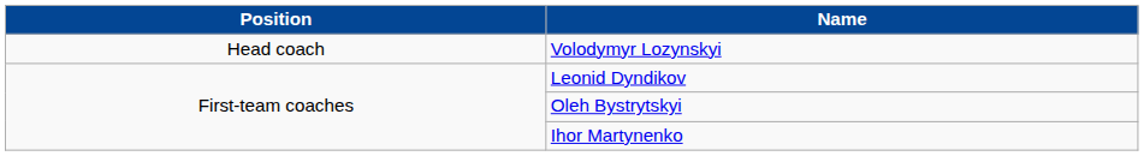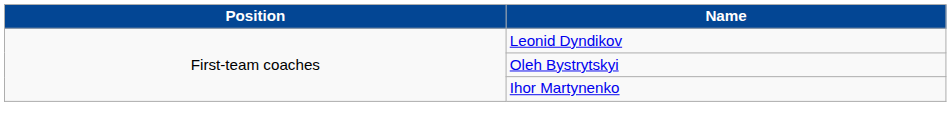 <table class="wikitable" style="text-align:center;width:50%;">
 <tr>
 <th style=background:#034694;color:#FFFFFF>Position</th>
 <th style=background:#034694;color:#FFFFFF>Name</th>
-</tr>
-<tr>
-<td>Head coach</td>
-<td align=left> <a href='#'>Volodymyr Lozynskyi</a></td>
 </tr>
 <tr>
 <td rowspan="3">First-team coaches</td>
 <td align=left> <a href='#'>Leonid Dyndikov</a></td>
 </tr>
 <tr>
 <td align=left> <a href='#'>Oleh Bystrytskyi</a></td>
 </tr>
 <tr>
 <td align=left> <a href='#'>Ihor Martynenko</a></td>
 </tr>
 </table>
